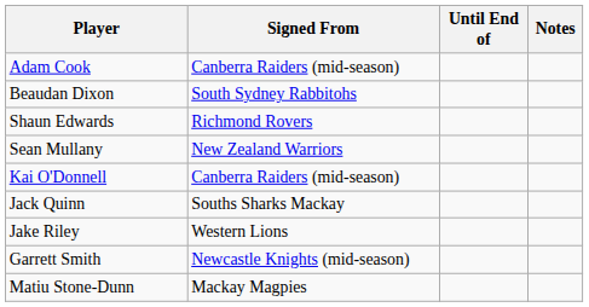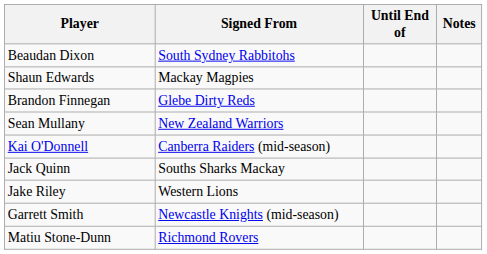 <table class="wikitable" style="font-size:90%">
 <tr style="background:#efefef;">
 <th style="width:150px;">Player</th>
 <th style="width:210px;">Signed From</th>
 <th style="width:70px;">Until End of</th>
 <th style="width:40px;">Notes</th>
-</tr>
-<tr>
-<td><a href='#'>Adam Cook</a></td>
-<td> <a href='#'>Canberra Raiders</a> (mid-season)</td>
-<td></td>
-<td></td>
 </tr>
 <tr>
 <td>Beaudan Dixon</td>
 <td> <a href='#'>South Sydney Rabbitohs</a></td>
 <td></td>
 <td></td>
 </tr>
 <tr>
 <td>Shaun Edwards</td>
-<td> <a href='#'>Richmond Rovers</a></td>
+<td> Mackay Magpies</td>
+<td></td>
+<td></td>
+</tr>
+<tr>
+<td>Brandon Finnegan</td>
+<td> <a href='#'>Glebe Dirty Reds</a></td>
 <td></td>
 <td></td>
 </tr>
 <tr>
 <td>Sean Mullany</td>
 <td> <a href='#'>New Zealand Warriors</a></td>
 <td></td>
 <td></td>
 </tr>
 <tr>
 <td><a href='#'>Kai O'Donnell</a></td>
 <td> <a href='#'>Canberra Raiders</a> (mid-season)</td>
 <td></td>
 <td></td>
 </tr>
 <tr>
 <td>Jack Quinn</td>
 <td> Souths Sharks Mackay</td>
 <td></td>
 <td></td>
 </tr>
 <tr>
 <td>Jake Riley</td>
 <td> Western Lions</td>
 <td></td>
 <td></td>
 </tr>
 <tr>
 <td>Garrett Smith</td>
 <td> <a href='#'>Newcastle Knights</a> (mid-season)</td>
 <td></td>
 <td></td>
 </tr>
 <tr>
 <td>Matiu Stone-Dunn</td>
-<td> Mackay Magpies</td>
+<td> <a href='#'>Richmond Rovers</a></td>
 <td></td>
 <td></td>
 </tr>
 </table>
